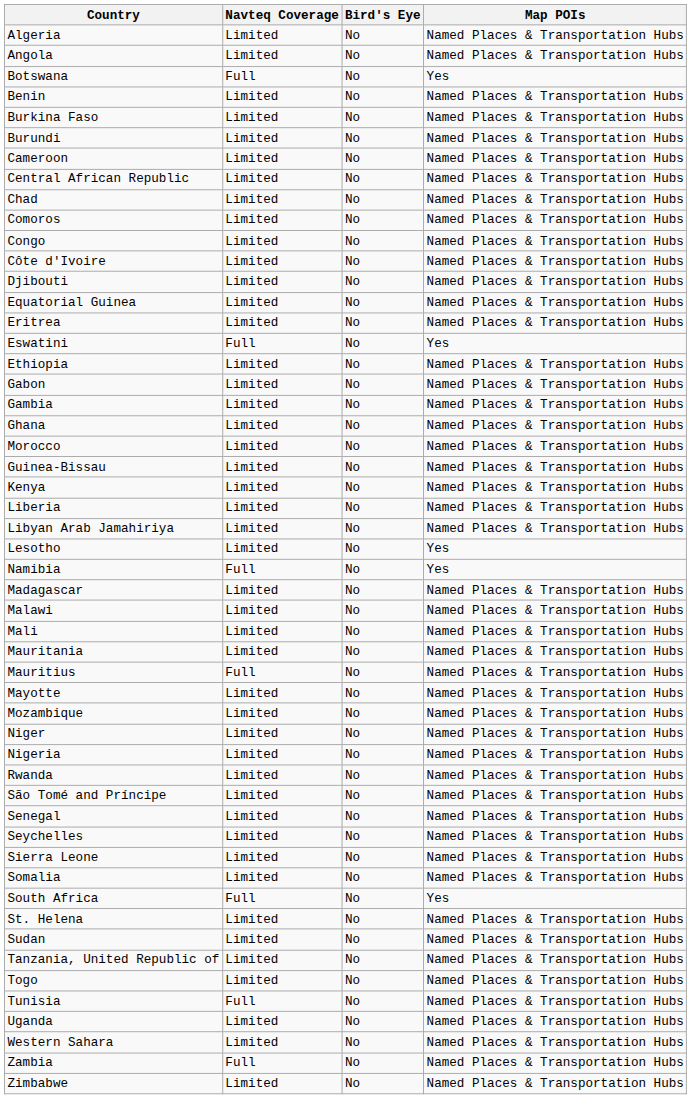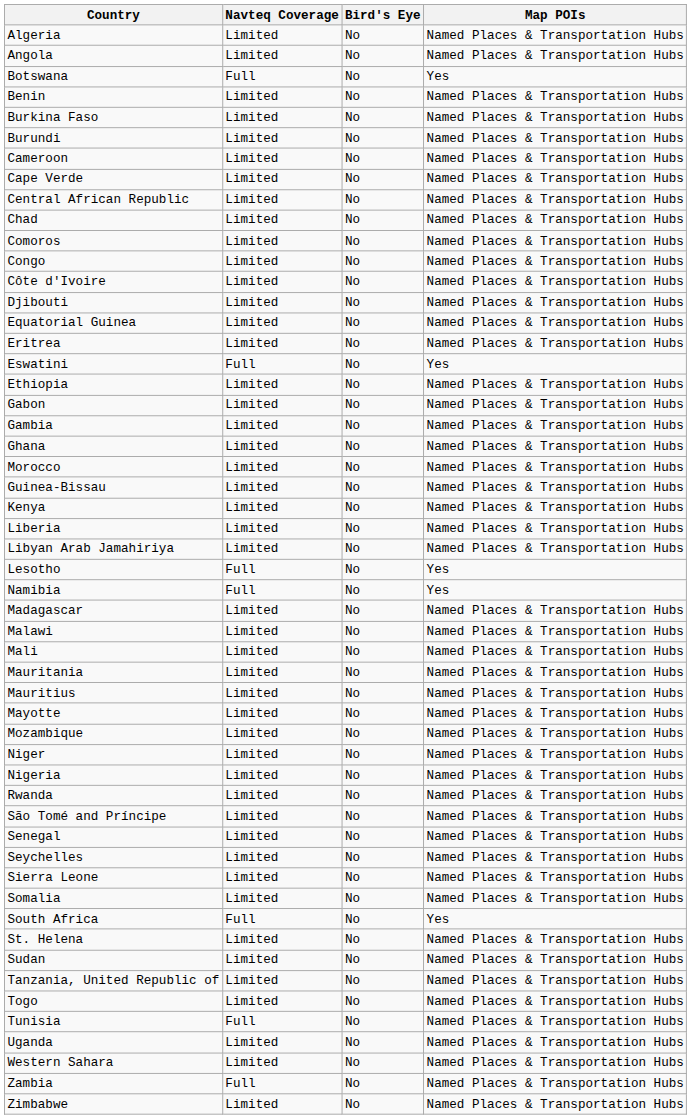 <table class="wikitable sortable">
 <tr>
 <th>Country</th>
 <th>Navteq Coverage</th>
 <th>Bird's Eye</th>
 <th>Map POIs</th>
 </tr>
 <tr>
 <td>Algeria</td>
 <td>Limited</td>
 <td>No</td>
 <td>Named Places & Transportation Hubs</td>
 </tr>
 <tr>
 <td>Angola</td>
 <td>Limited</td>
 <td>No</td>
 <td>Named Places & Transportation Hubs</td>
 </tr>
 <tr>
 <td>Botswana</td>
 <td>Full</td>
 <td>No</td>
 <td>Yes</td>
 </tr>
 <tr>
 <td>Benin</td>
 <td>Limited</td>
 <td>No</td>
 <td>Named Places & Transportation Hubs</td>
 </tr>
 <tr>
 <td>Burkina Faso</td>
 <td>Limited</td>
 <td>No</td>
 <td>Named Places & Transportation Hubs</td>
 </tr>
 <tr>
 <td>Burundi</td>
 <td>Limited</td>
 <td>No</td>
 <td>Named Places & Transportation Hubs</td>
 </tr>
 <tr>
 <td>Cameroon</td>
+<td>Limited</td>
+<td>No</td>
+<td>Named Places & Transportation Hubs</td>
+</tr>
+<tr>
+<td>Cape Verde</td>
 <td>Limited</td>
 <td>No</td>
 <td>Named Places & Transportation Hubs</td>
 </tr>
 <tr>
 <td>Central African Republic</td>
 <td>Limited</td>
 <td>No</td>
 <td>Named Places & Transportation Hubs</td>
 </tr>
 <tr>
 <td>Chad</td>
 <td>Limited</td>
 <td>No</td>
 <td>Named Places & Transportation Hubs</td>
 </tr>
 <tr>
 <td>Comoros</td>
 <td>Limited</td>
 <td>No</td>
 <td>Named Places & Transportation Hubs</td>
 </tr>
 <tr>
 <td>Congo</td>
 <td>Limited</td>
 <td>No</td>
 <td>Named Places & Transportation Hubs</td>
 </tr>
 <tr>
 <td>Côte d'Ivoire</td>
 <td>Limited</td>
 <td>No</td>
 <td>Named Places & Transportation Hubs</td>
 </tr>
 <tr>
 <td>Djibouti</td>
 <td>Limited</td>
 <td>No</td>
 <td>Named Places & Transportation Hubs</td>
 </tr>
 <tr>
 <td>Equatorial Guinea</td>
 <td>Limited</td>
 <td>No</td>
 <td>Named Places & Transportation Hubs</td>
 </tr>
 <tr>
 <td>Eritrea</td>
 <td>Limited</td>
 <td>No</td>
 <td>Named Places & Transportation Hubs</td>
 </tr>
 <tr>
 <td>Eswatini</td>
 <td>Full</td>
 <td>No</td>
 <td>Yes</td>
 </tr>
 <tr>
 <td>Ethiopia</td>
 <td>Limited</td>
 <td>No</td>
 <td>Named Places & Transportation Hubs</td>
 </tr>
 <tr>
 <td>Gabon</td>
 <td>Limited</td>
 <td>No</td>
 <td>Named Places & Transportation Hubs</td>
 </tr>
 <tr>
 <td>Gambia</td>
 <td>Limited</td>
 <td>No</td>
 <td>Named Places & Transportation Hubs</td>
 </tr>
 <tr>
 <td>Ghana</td>
 <td>Limited</td>
 <td>No</td>
 <td>Named Places & Transportation Hubs</td>
 </tr>
 <tr>
 <td>Morocco</td>
 <td>Limited</td>
 <td>No</td>
 <td>Named Places & Transportation Hubs</td>
 </tr>
 <tr>
 <td>Guinea-Bissau</td>
 <td>Limited</td>
 <td>No</td>
 <td>Named Places & Transportation Hubs</td>
 </tr>
 <tr>
 <td>Kenya</td>
 <td>Limited</td>
 <td>No</td>
 <td>Named Places & Transportation Hubs</td>
 </tr>
 <tr>
 <td>Liberia</td>
 <td>Limited</td>
 <td>No</td>
 <td>Named Places & Transportation Hubs</td>
 </tr>
 <tr>
 <td>Libyan Arab Jamahiriya</td>
 <td>Limited</td>
 <td>No</td>
 <td>Named Places & Transportation Hubs</td>
 </tr>
 <tr>
 <td>Lesotho</td>
-<td>Limited</td>
+<td>Full</td>
 <td>No</td>
 <td>Yes</td>
 </tr>
 <tr>
 <td>Namibia</td>
 <td>Full</td>
 <td>No</td>
 <td>Yes</td>
 </tr>
 <tr>
 <td>Madagascar</td>
 <td>Limited</td>
 <td>No</td>
 <td>Named Places & Transportation Hubs</td>
 </tr>
 <tr>
 <td>Malawi</td>
 <td>Limited</td>
 <td>No</td>
 <td>Named Places & Transportation Hubs</td>
 </tr>
 <tr>
 <td>Mali</td>
 <td>Limited</td>
 <td>No</td>
 <td>Named Places & Transportation Hubs</td>
 </tr>
 <tr>
 <td>Mauritania</td>
 <td>Limited</td>
 <td>No</td>
 <td>Named Places & Transportation Hubs</td>
 </tr>
 <tr>
 <td>Mauritius</td>
-<td>Full</td>
+<td>Limited</td>
 <td>No</td>
 <td>Named Places & Transportation Hubs</td>
 </tr>
 <tr>
 <td>Mayotte</td>
 <td>Limited</td>
 <td>No</td>
 <td>Named Places & Transportation Hubs</td>
 </tr>
 <tr>
 <td>Mozambique</td>
 <td>Limited</td>
 <td>No</td>
 <td>Named Places & Transportation Hubs</td>
 </tr>
 <tr>
 <td>Niger</td>
 <td>Limited</td>
 <td>No</td>
 <td>Named Places & Transportation Hubs</td>
 </tr>
 <tr>
 <td>Nigeria</td>
 <td>Limited</td>
 <td>No</td>
 <td>Named Places & Transportation Hubs</td>
 </tr>
 <tr>
 <td>Rwanda</td>
 <td>Limited</td>
 <td>No</td>
 <td>Named Places & Transportation Hubs</td>
 </tr>
 <tr>
 <td>São Tomé and Príncipe</td>
 <td>Limited</td>
 <td>No</td>
 <td>Named Places & Transportation Hubs</td>
 </tr>
 <tr>
 <td>Senegal</td>
 <td>Limited</td>
 <td>No</td>
 <td>Named Places & Transportation Hubs</td>
 </tr>
 <tr>
 <td>Seychelles</td>
 <td>Limited</td>
 <td>No</td>
 <td>Named Places & Transportation Hubs</td>
 </tr>
 <tr>
 <td>Sierra Leone</td>
 <td>Limited</td>
 <td>No</td>
 <td>Named Places & Transportation Hubs</td>
 </tr>
 <tr>
 <td>Somalia</td>
 <td>Limited</td>
 <td>No</td>
 <td>Named Places & Transportation Hubs</td>
 </tr>
 <tr>
 <td>South Africa</td>
 <td>Full</td>
 <td>No</td>
 <td>Yes</td>
 </tr>
 <tr>
 <td>St. Helena</td>
 <td>Limited</td>
 <td>No</td>
 <td>Named Places & Transportation Hubs</td>
 </tr>
 <tr>
 <td>Sudan</td>
 <td>Limited</td>
 <td>No</td>
 <td>Named Places & Transportation Hubs</td>
 </tr>
 <tr>
 <td>Tanzania, United Republic of</td>
 <td>Limited</td>
 <td>No</td>
 <td>Named Places & Transportation Hubs</td>
 </tr>
 <tr>
 <td>Togo</td>
 <td>Limited</td>
 <td>No</td>
 <td>Named Places & Transportation Hubs</td>
 </tr>
 <tr>
 <td>Tunisia</td>
 <td>Full</td>
 <td>No</td>
 <td>Named Places & Transportation Hubs</td>
 </tr>
 <tr>
 <td>Uganda</td>
 <td>Limited</td>
 <td>No</td>
 <td>Named Places & Transportation Hubs</td>
 </tr>
 <tr>
 <td>Western Sahara</td>
 <td>Limited</td>
 <td>No</td>
 <td>Named Places & Transportation Hubs</td>
 </tr>
 <tr>
 <td>Zambia</td>
 <td>Full</td>
 <td>No</td>
 <td>Named Places & Transportation Hubs</td>
 </tr>
 <tr>
 <td>Zimbabwe</td>
 <td>Limited</td>
 <td>No</td>
 <td>Named Places & Transportation Hubs</td>
 </tr>
 </table>
